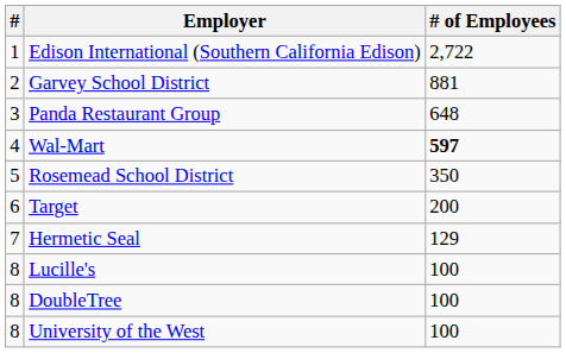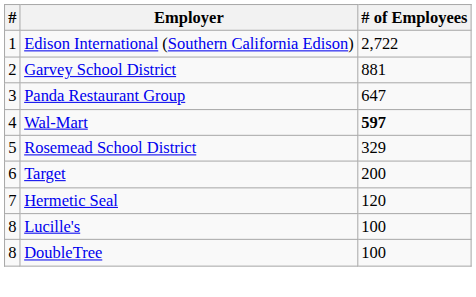 <table class="wikitable">
 <tr>
 <th>#</th>
 <th>Employer</th>
 <th># of Employees</th>
 </tr>
 <tr>
 <td>1</td>
 <td><a href='#'>Edison International</a> (<a href='#'>Southern California Edison</a>)</td>
 <td>2,722</td>
 </tr>
 <tr>
 <td>2</td>
 <td><a href='#'>Garvey School District</a></td>
 <td>881</td>
 </tr>
 <tr>
 <td>3</td>
 <td><a href='#'>Panda Restaurant Group</a></td>
-<td>648</td>
+<td>647</td>
 </tr>
 <tr>
 <td>4</td>
 <td><a href='#'>Wal-Mart</a></td>
 <td><strong>597</strong></td>
 </tr>
 <tr>
 <td>5</td>
 <td><a href='#'>Rosemead School District</a></td>
-<td>350</td>
+<td>329</td>
 </tr>
 <tr>
 <td>6</td>
 <td><a href='#'>Target</a></td>
 <td>200</td>
 </tr>
 <tr>
 <td>7</td>
 <td><a href='#'>Hermetic Seal</a></td>
-<td>129</td>
+<td>120</td>
 </tr>
 <tr>
 <td>8</td>
 <td><a href='#'>Lucille's</a></td>
 <td>100</td>
 </tr>
 <tr>
 <td>8</td>
 <td><a href='#'>DoubleTree</a></td>
 <td>100</td>
 </tr>
-<tr>
-<td>8</td>
-<td><a href='#'>University of the West</a></td>
-<td>100</td>
-</tr>
 </table>
